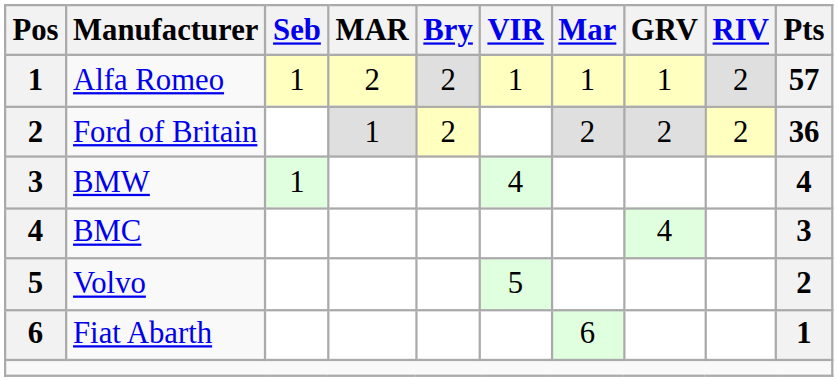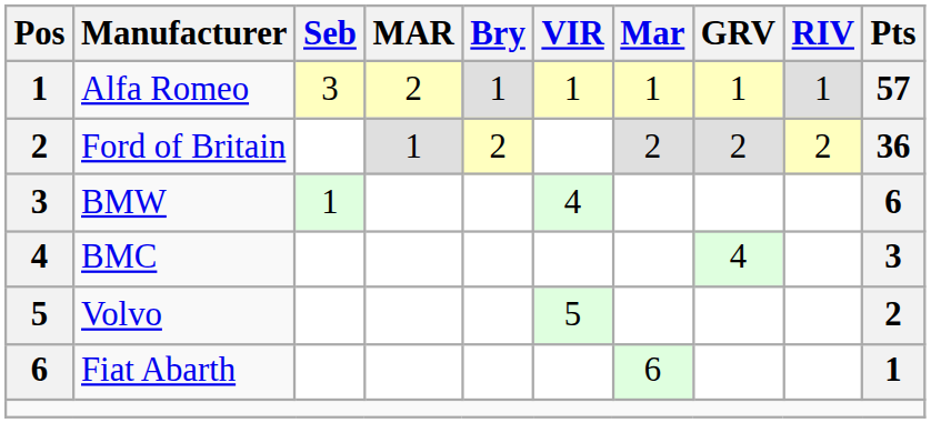 <table class="wikitable" style="font-size: 85%; text-align: center;">
 <tr valign="top">
 <th valign="middle">Pos </th>
 <th valign="middle">Manufacturer </th>
 <th><a href='#'>Seb</a></th>
 <th>MAR</th>
 <th><a href='#'>Bry</a></th>
 <th><a href='#'>VIR</a></th>
 <th><a href='#'>Mar</a></th>
 <th>GRV</th>
 <th><a href='#'>RIV</a></th>
 <th valign="middle">Pts </th>
 </tr>
 <tr>
 <th>1</th>
 <td align=left><a href='#'>Alfa Romeo</a></td>
-<td style="background:#FFFFBF;">1</td>
+<td style="background:#FFFFBF;">3</td>
 <td style="background:#FFFFBF;">2</td>
-<td style="background:#DFDFDF;">2</td>
+<td style="background:#DFDFDF;">1</td>
 <td style="background:#FFFFBF;">1</td>
 <td style="background:#FFFFBF;">1</td>
 <td style="background:#FFFFBF;">1</td>
-<td style="background:#DFDFDF;">2</td>
+<td style="background:#DFDFDF;">1</td>
 <th>57</th>
 </tr>
 <tr>
 <th>2</th>
 <td align=left><a href='#'>Ford of Britain</a></td>
 <td style="background:#FFFFFF;"></td>
 <td style="background:#DFDFDF;">1</td>
 <td style="background:#FFFFBF;">2</td>
 <td style="background:#FFFFFF;"></td>
 <td style="background:#DFDFDF;">2</td>
 <td style="background:#DFDFDF;">2</td>
 <td style="background:#FFFFBF;">2</td>
 <th>36</th>
 </tr>
 <tr>
 <th>3</th>
 <td align=left><a href='#'>BMW</a></td>
 <td style="background:#DFFFDF;">1</td>
 <td style="background:#FFFFFF;"></td>
 <td style="background:#FFFFFF;"></td>
 <td style="background:#DFFFDF;">4</td>
 <td style="background:#FFFFFF;"></td>
 <td style="background:#FFFFFF;"></td>
 <td style="background:#FFFFFF;"></td>
-<th>4</th>
+<th>6</th>
 </tr>
 <tr>
 <th>4</th>
 <td align=left><a href='#'>BMC</a></td>
 <td style="background:#FFFFFF;"></td>
 <td style="background:#FFFFFF;"></td>
 <td style="background:#FFFFFF;"></td>
 <td style="background:#FFFFFF;"></td>
 <td style="background:#FFFFFF;"></td>
 <td style="background:#DFFFDF;">4</td>
 <td style="background:#FFFFFF;"></td>
 <th>3</th>
 </tr>
 <tr>
 <th>5</th>
 <td align=left><a href='#'>Volvo</a></td>
 <td style="background:#FFFFFF;"></td>
 <td style="background:#FFFFFF;"></td>
 <td style="background:#FFFFFF;"></td>
 <td style="background:#DFFFDF;">5</td>
 <td style="background:#FFFFFF;"></td>
 <td style="background:#FFFFFF;"></td>
 <td style="background:#FFFFFF;"></td>
 <th>2</th>
 </tr>
 <tr>
 <th>6</th>
 <td align=left><a href='#'>Fiat Abarth</a></td>
 <td style="background:#FFFFFF;"></td>
 <td style="background:#FFFFFF;"></td>
 <td style="background:#FFFFFF;"></td>
 <td style="background:#FFFFFF;"></td>
 <td style="background:#DFFFDF;">6</td>
 <td style="background:#FFFFFF;"></td>
 <td style="background:#FFFFFF;"></td>
 <th>1</th>
 </tr>
 <tr>
 <td style="text-align:center;" colspan=10></td>
 </tr>
 </table>
